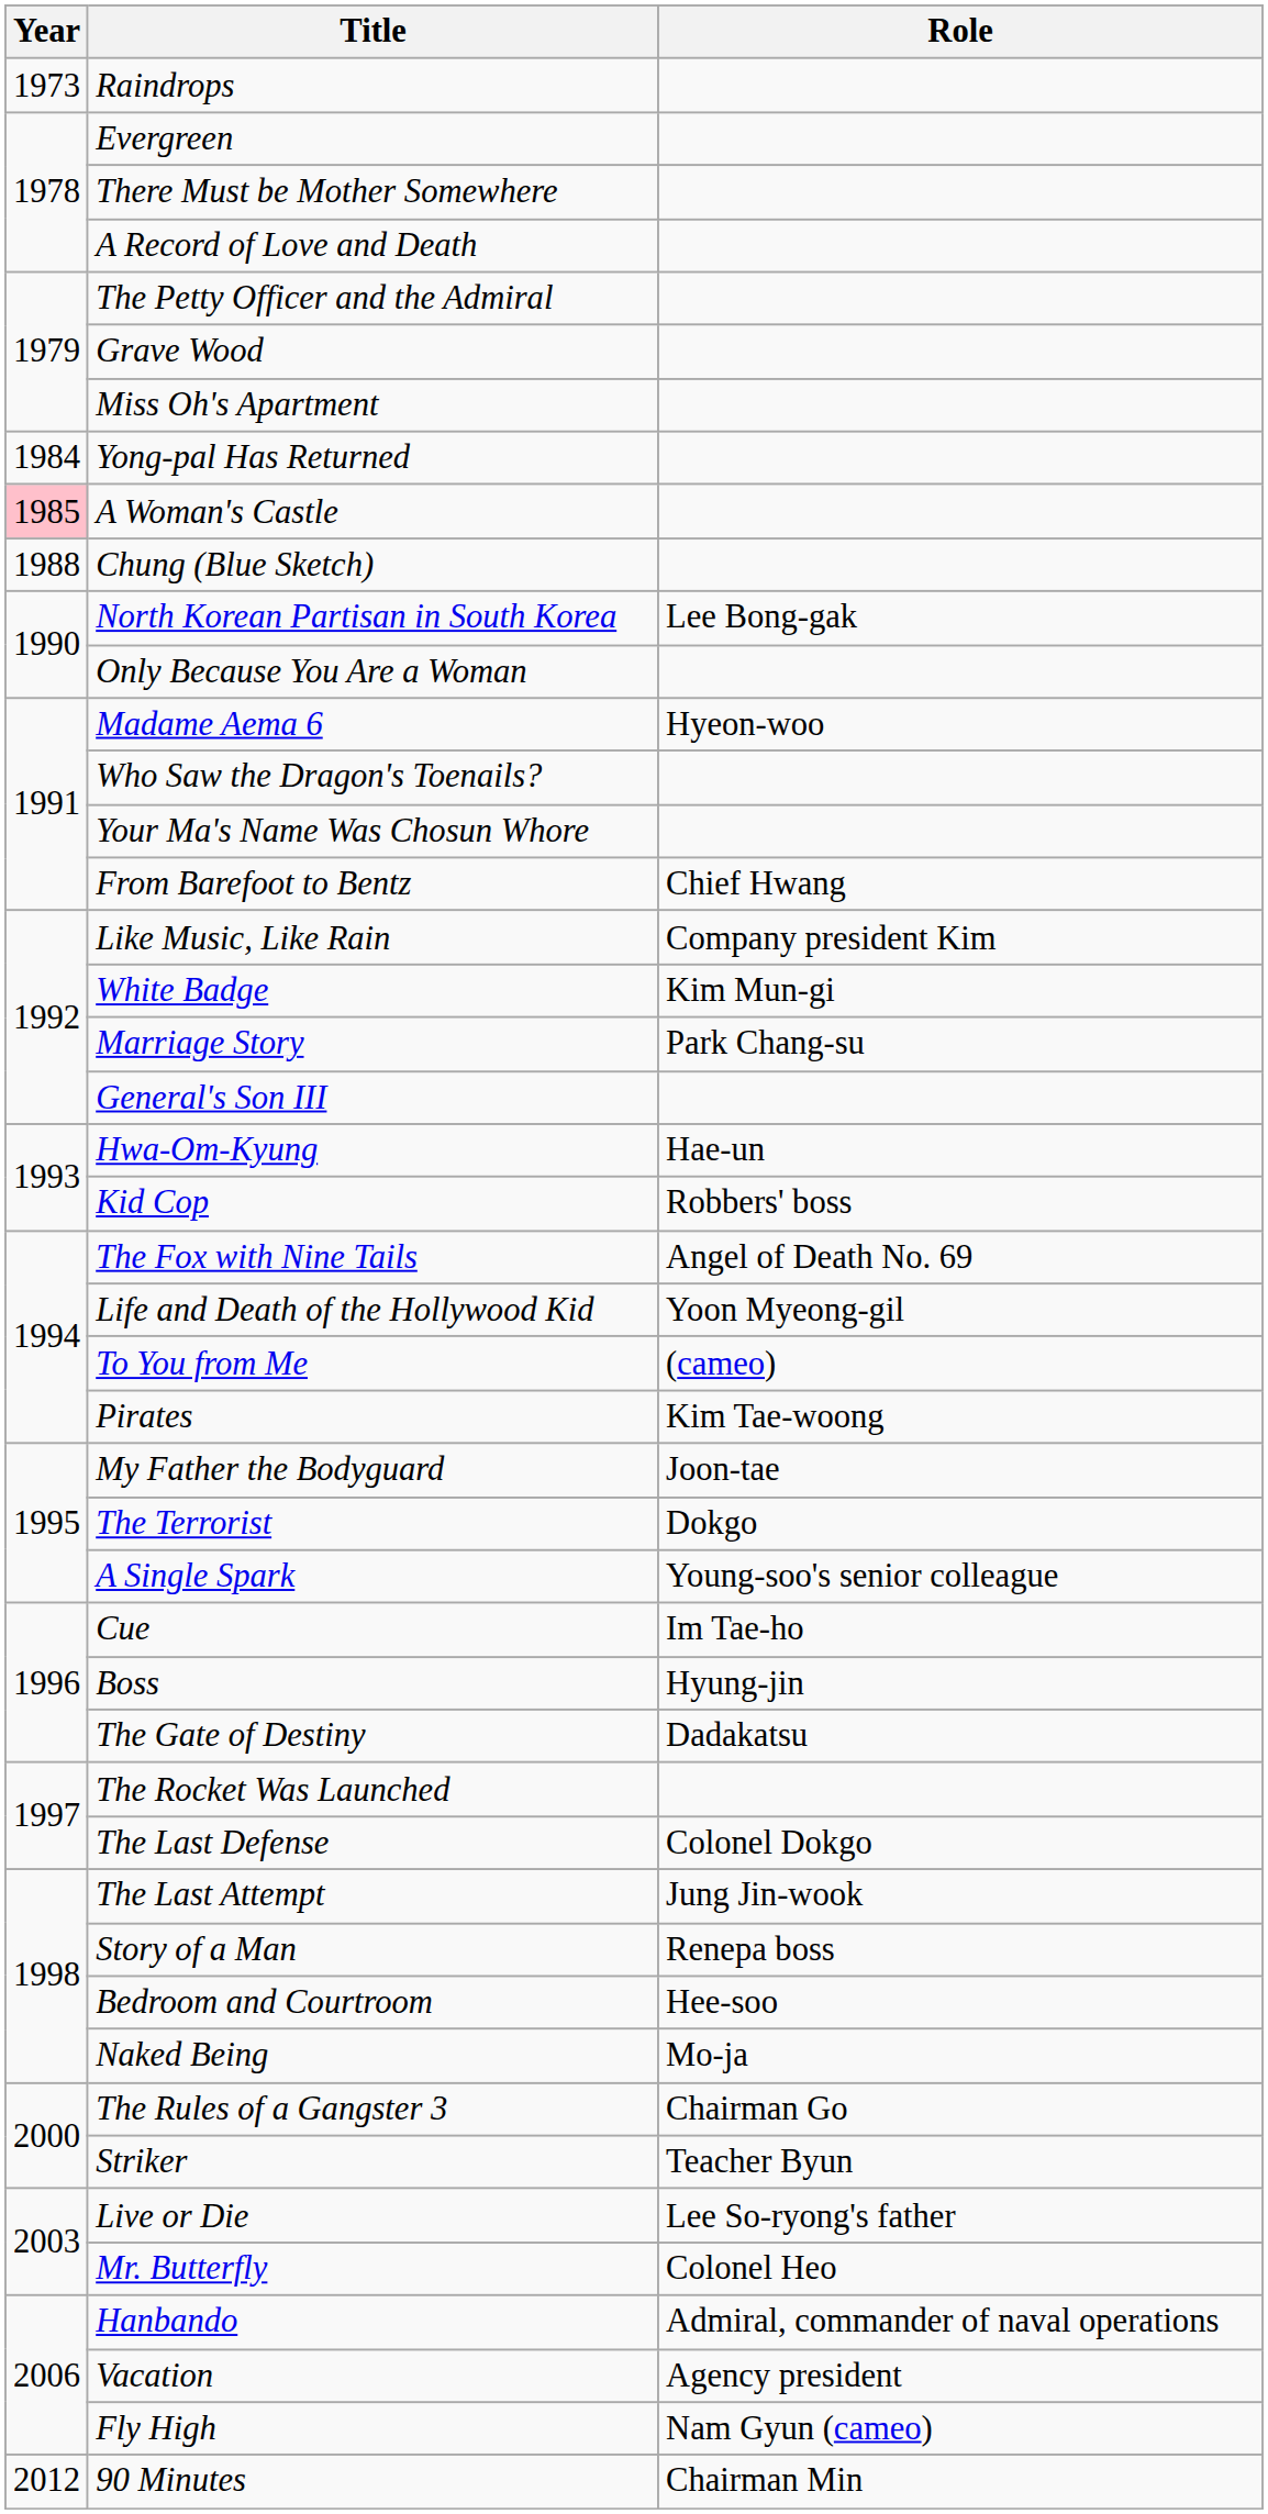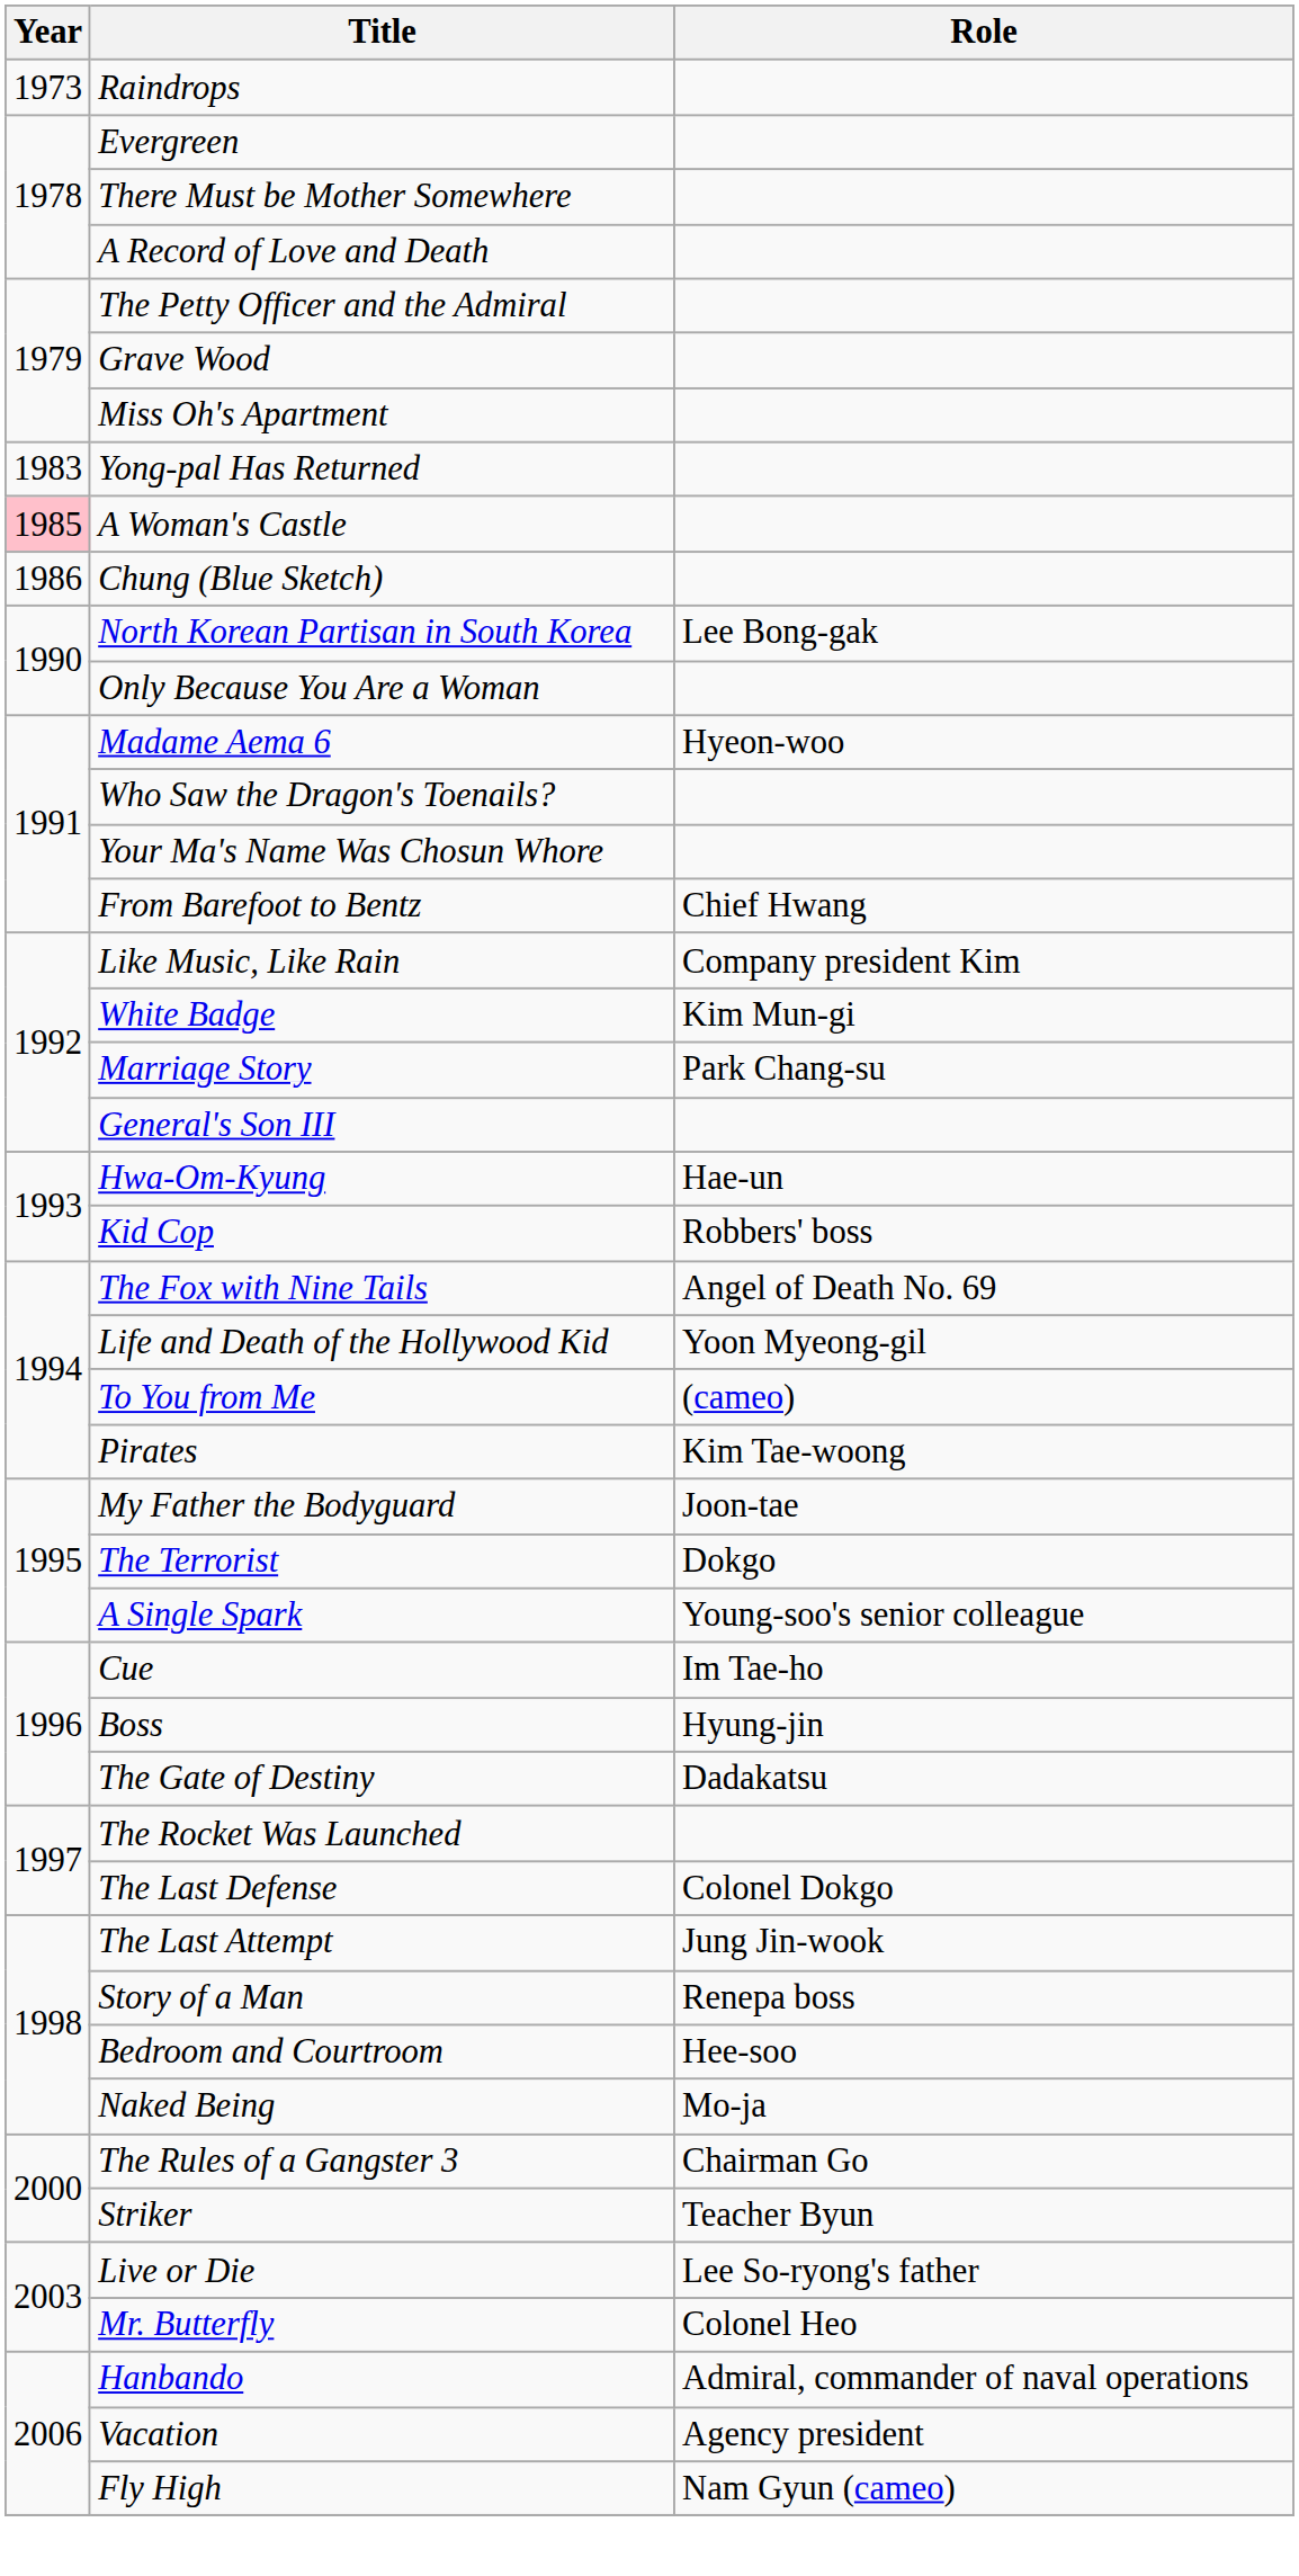 <table class="wikitable" style="width:600px">
 <tr>
 <th width=10>Year</th>
 <th>Title</th>
 <th>Role</th>
 </tr>
 <tr>
 <td>1973</td>
 <td><em>Raindrops</em></td>
 <td></td>
 </tr>
 <tr>
 <td rowspan=3>1978</td>
 <td><em>Evergreen</em></td>
 <td></td>
 </tr>
 <tr>
 <td><em>There Must be Mother Somewhere</em></td>
 <td></td>
 </tr>
 <tr>
 <td><em>A Record of Love and Death</em></td>
 <td></td>
 </tr>
 <tr>
 <td rowspan=3>1979</td>
 <td><em>The Petty Officer and the Admiral</em></td>
 <td></td>
 </tr>
 <tr>
 <td><em>Grave Wood</em></td>
 <td></td>
 </tr>
 <tr>
 <td><em>Miss Oh's Apartment</em></td>
 <td></td>
 </tr>
 <tr>
-<td>1984</td>
+<td>1983</td>
 <td><em>Yong-pal Has Returned</em></td>
 <td></td>
 </tr>
 <tr>
 <td style="background: pink;">1985</td>
 <td><em>A Woman's Castle</em></td>
 <td></td>
 </tr>
 <tr>
-<td>1988</td>
+<td>1986</td>
 <td><em>Chung (Blue Sketch)</em></td>
 <td></td>
 </tr>
 <tr>
 <td rowspan=2>1990</td>
 <td><em><a href='#'>North Korean Partisan in South Korea</a></em></td>
 <td>Lee Bong-gak</td>
 </tr>
 <tr>
 <td><em>Only Because You Are a Woman</em></td>
 <td></td>
 </tr>
 <tr>
 <td rowspan=4>1991</td>
 <td><em><a href='#'>Madame Aema 6</a></em></td>
 <td>Hyeon-woo</td>
 </tr>
 <tr>
 <td><em>Who Saw the Dragon's Toenails?</em></td>
 <td></td>
 </tr>
 <tr>
 <td><em>Your Ma's Name Was Chosun Whore</em></td>
 <td></td>
 </tr>
 <tr>
 <td><em>From Barefoot to Bentz</em></td>
 <td>Chief Hwang</td>
 </tr>
 <tr>
 <td rowspan=4>1992</td>
 <td><em>Like Music, Like Rain</em></td>
 <td>Company president Kim</td>
 </tr>
 <tr>
 <td><em><a href='#'>White Badge</a></em></td>
 <td>Kim Mun-gi</td>
 </tr>
 <tr>
 <td><em><a href='#'>Marriage Story</a></em></td>
 <td>Park Chang-su</td>
 </tr>
 <tr>
 <td><em><a href='#'>General's Son III</a></em></td>
 <td></td>
 </tr>
 <tr>
 <td rowspan=2>1993</td>
 <td><em><a href='#'>Hwa-Om-Kyung</a></em></td>
 <td>Hae-un</td>
 </tr>
 <tr>
 <td><em><a href='#'>Kid Cop</a></em></td>
 <td>Robbers' boss</td>
 </tr>
 <tr>
 <td rowspan=4>1994</td>
 <td><em><a href='#'>The Fox with Nine Tails</a></em></td>
 <td>Angel of Death No. 69</td>
 </tr>
 <tr>
 <td><em>Life and Death of the Hollywood Kid</em></td>
 <td>Yoon Myeong-gil</td>
 </tr>
 <tr>
 <td><em><a href='#'>To You from Me</a></em></td>
 <td>(<a href='#'>cameo</a>)</td>
 </tr>
 <tr>
 <td><em>Pirates</em></td>
 <td>Kim Tae-woong</td>
 </tr>
 <tr>
 <td rowspan=3>1995</td>
 <td><em>My Father the Bodyguard</em></td>
 <td>Joon-tae</td>
 </tr>
 <tr>
 <td><em><a href='#'>The Terrorist</a></em></td>
 <td>Dokgo</td>
 </tr>
 <tr>
 <td><em><a href='#'>A Single Spark</a></em></td>
 <td>Young-soo's senior colleague</td>
 </tr>
 <tr>
 <td rowspan=3>1996</td>
 <td><em>Cue</em></td>
 <td>Im Tae-ho</td>
 </tr>
 <tr>
 <td><em>Boss</em></td>
 <td>Hyung-jin</td>
 </tr>
 <tr>
 <td><em>The Gate of Destiny</em></td>
 <td>Dadakatsu</td>
 </tr>
 <tr>
 <td rowspan=2>1997</td>
 <td><em>The Rocket Was Launched</em></td>
 <td></td>
 </tr>
 <tr>
 <td><em>The Last Defense</em></td>
 <td>Colonel Dokgo</td>
 </tr>
 <tr>
 <td rowspan=4>1998</td>
 <td><em>The Last Attempt</em></td>
 <td>Jung Jin-wook</td>
 </tr>
 <tr>
 <td><em>Story of a Man</em></td>
 <td>Renepa boss</td>
 </tr>
 <tr>
 <td><em>Bedroom and Courtroom</em></td>
 <td>Hee-soo</td>
 </tr>
 <tr>
 <td><em>Naked Being</em></td>
 <td>Mo-ja</td>
 </tr>
 <tr>
 <td rowspan=2>2000</td>
 <td><em>The Rules of a Gangster 3</em></td>
 <td>Chairman Go</td>
 </tr>
 <tr>
 <td><em>Striker</em></td>
 <td>Teacher Byun</td>
 </tr>
 <tr>
 <td rowspan=2>2003</td>
 <td><em>Live or Die</em></td>
 <td>Lee So-ryong's father</td>
 </tr>
 <tr>
 <td><em><a href='#'>Mr. Butterfly</a></em></td>
 <td>Colonel Heo</td>
 </tr>
 <tr>
 <td rowspan=3>2006</td>
 <td><em><a href='#'>Hanbando</a></em></td>
 <td>Admiral, commander of naval operations</td>
 </tr>
 <tr>
 <td><em>Vacation</em></td>
 <td>Agency president</td>
 </tr>
 <tr>
 <td><em>Fly High</em></td>
 <td>Nam Gyun (<a href='#'>cameo</a>)</td>
 </tr>
 <tr>
-<td>2012</td>
-<td><em>90 Minutes</em></td>
-<td>Chairman Min</td>
-</tr>
-<tr>
 </tr>
 </table>
